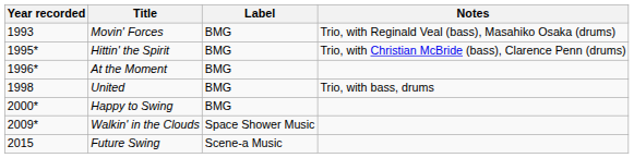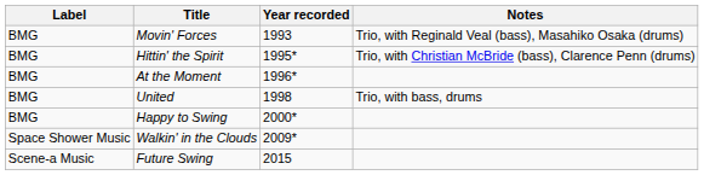 <table class="wikitable sortable">
 <tr>
+<th>Label</th>
+<th>Title</th>
 <th>Year recorded</th>
-<th>Title</th>
-<th>Label</th>
 <th>Notes</th>
 </tr>
 <tr>
+<td>BMG</td>
+<td><em>Movin' Forces</em></td>
 <td>1993</td>
-<td><em>Movin' Forces</em></td>
-<td>BMG</td>
 <td>Trio, with Reginald Veal (bass), Masahiko Osaka (drums)</td>
 </tr>
 <tr>
+<td>BMG</td>
+<td><em>Hittin' the Spirit</em></td>
 <td>1995*</td>
-<td><em>Hittin' the Spirit</em></td>
-<td>BMG</td>
 <td>Trio, with <a href='#'>Christian McBride</a> (bass), Clarence Penn (drums)</td>
 </tr>
 <tr>
+<td>BMG</td>
+<td><em>At the Moment</em></td>
 <td>1996*</td>
-<td><em>At the Moment</em></td>
-<td>BMG</td>
 <td></td>
 </tr>
 <tr>
+<td>BMG</td>
+<td><em>United</em></td>
 <td>1998</td>
-<td><em>United</em></td>
-<td>BMG</td>
 <td>Trio, with bass, drums</td>
 </tr>
 <tr>
+<td>BMG</td>
+<td><em>Happy to Swing</em></td>
 <td>2000*</td>
-<td><em>Happy to Swing</em></td>
-<td>BMG</td>
 <td></td>
 </tr>
 <tr>
+<td>Space Shower Music</td>
+<td><em>Walkin' in the Clouds</em></td>
 <td>2009*</td>
-<td><em>Walkin' in the Clouds</em></td>
-<td>Space Shower Music</td>
 <td></td>
 </tr>
 <tr>
+<td>Scene-a Music</td>
+<td><em>Future Swing</em></td>
 <td>2015</td>
-<td><em>Future Swing</em></td>
-<td>Scene-a Music</td>
 <td></td>
 </tr>
 </table>
